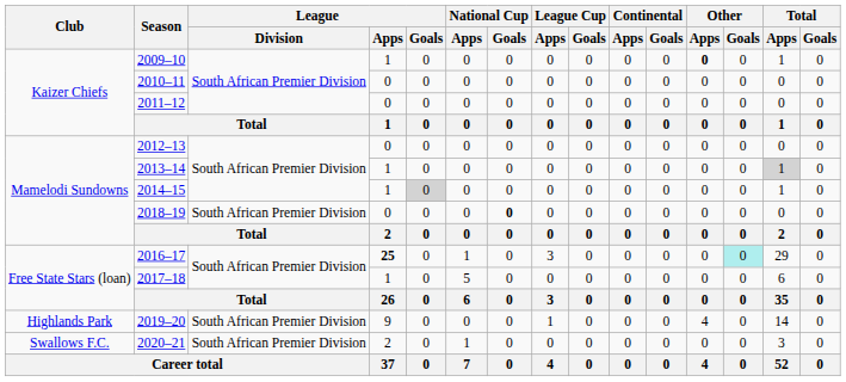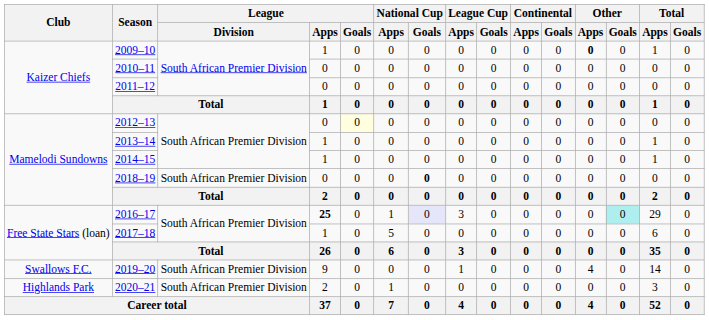 <table class="wikitable" style="text-align:center">
 <tr>
 <th rowspan="2">Club</th>
 <th rowspan="2">Season</th>
 <th colspan="3">League</th>
 <th colspan="2">National Cup</th>
 <th colspan="2">League Cup</th>
 <th colspan="2">Continental</th>
 <th colspan="2">Other</th>
 <th colspan="2">Total</th>
 </tr>
 <tr>
 <th>Division</th>
 <th>Apps</th>
 <th>Goals</th>
 <th>Apps</th>
 <th>Goals</th>
 <th>Apps</th>
 <th>Goals</th>
 <th>Apps</th>
 <th>Goals</th>
 <th>Apps</th>
 <th>Goals</th>
 <th>Apps</th>
 <th>Goals</th>
 </tr>
 <tr>
 <td rowspan="4"><a href='#'>Kaizer Chiefs</a></td>
 <td><a href='#'>2009–10</a></td>
 <td rowspan="3"><a href='#'>South African Premier Division</a></td>
 <td>1</td>
 <td>0</td>
 <td>0</td>
 <td>0</td>
 <td>0</td>
 <td>0</td>
 <td>0</td>
 <td>0</td>
 <td><strong>0</strong></td>
 <td>0</td>
 <td>1</td>
 <td>0</td>
 </tr>
 <tr>
 <td><a href='#'>2010–11</a></td>
 <td>0</td>
 <td>0</td>
 <td>0</td>
 <td>0</td>
 <td>0</td>
 <td>0</td>
 <td>0</td>
 <td>0</td>
 <td>0</td>
 <td>0</td>
 <td>0</td>
 <td>0</td>
 </tr>
 <tr>
 <td><a href='#'>2011–12</a></td>
 <td>0</td>
 <td>0</td>
 <td>0</td>
 <td>0</td>
 <td>0</td>
 <td>0</td>
 <td>0</td>
 <td>0</td>
 <td>0</td>
 <td>0</td>
 <td>0</td>
 <td>0</td>
 </tr>
 <tr>
 <th colspan="2">Total</th>
 <th>1</th>
 <th>0</th>
 <th>0</th>
 <th>0</th>
 <th>0</th>
 <th>0</th>
 <th>0</th>
 <th>0</th>
 <th>0</th>
 <th>0</th>
 <th>1</th>
 <th>0</th>
 </tr>
 <tr>
 <td rowspan="5"><a href='#'>Mamelodi Sundowns</a></td>
 <td><a href='#'>2012–13</a></td>
 <td rowspan="3">South African Premier Division</td>
 <td>0</td>
-<td>0</td>
+<td style="background: lightyellow;">0</td>
 <td>0</td>
 <td>0</td>
 <td>0</td>
 <td>0</td>
 <td>0</td>
 <td>0</td>
 <td>0</td>
 <td>0</td>
 <td>0</td>
 <td>0</td>
 </tr>
 <tr>
 <td><a href='#'>2013–14</a></td>
 <td>1</td>
 <td>0</td>
 <td>0</td>
 <td>0</td>
 <td>0</td>
 <td>0</td>
 <td>0</td>
 <td>0</td>
 <td>0</td>
 <td>0</td>
-<td style="background: lightgrey;">1</td>
+<td>1</td>
 <td>0</td>
 </tr>
 <tr>
 <td><a href='#'>2014–15</a></td>
 <td>1</td>
-<td style="background: lightgrey;">0</td>
+<td>0</td>
 <td>0</td>
 <td>0</td>
 <td>0</td>
 <td>0</td>
 <td>0</td>
 <td>0</td>
 <td>0</td>
 <td>0</td>
 <td>1</td>
 <td>0</td>
 </tr>
 <tr>
 <td><a href='#'>2018–19</a></td>
 <td>South African Premier Division</td>
 <td>0</td>
 <td>0</td>
 <td>0</td>
 <td><strong>0</strong></td>
 <td>0</td>
 <td>0</td>
 <td>0</td>
 <td>0</td>
 <td>0</td>
 <td>0</td>
 <td>0</td>
 <td>0</td>
 </tr>
 <tr>
 <th colspan="2">Total</th>
 <th>2</th>
 <th>0</th>
 <th>0</th>
 <th>0</th>
 <th>0</th>
 <th>0</th>
 <th>0</th>
 <th>0</th>
 <th>0</th>
 <th>0</th>
 <th>2</th>
 <th>0</th>
 </tr>
 <tr>
 <td rowspan="3"><a href='#'>Free State Stars</a> (loan)</td>
 <td><a href='#'>2016–17</a></td>
 <td rowspan="2">South African Premier Division</td>
 <td><strong>25</strong></td>
 <td>0</td>
 <td>1</td>
-<td>0</td>
+<td style="background: lavender;">0</td>
 <td>3</td>
 <td>0</td>
 <td>0</td>
 <td>0</td>
 <td>0</td>
 <td style="background: paleturquoise;">0</td>
 <td>29</td>
 <td>0</td>
 </tr>
 <tr>
 <td><a href='#'>2017–18</a></td>
 <td>1</td>
 <td>0</td>
 <td>5</td>
 <td>0</td>
 <td>0</td>
 <td>0</td>
 <td>0</td>
 <td>0</td>
 <td>0</td>
 <td>0</td>
 <td>6</td>
 <td>0</td>
 </tr>
 <tr>
 <th colspan="2">Total</th>
 <th>26</th>
 <th>0</th>
 <th>6</th>
 <th>0</th>
 <th>3</th>
 <th>0</th>
 <th>0</th>
 <th>0</th>
 <th>0</th>
 <th>0</th>
 <th>35</th>
 <th>0</th>
 </tr>
 <tr>
-<td><a href='#'>Highlands Park</a></td>
+<td><a href='#'>Swallows F.C.</a></td>
 <td><a href='#'>2019–20</a></td>
 <td>South African Premier Division</td>
 <td>9</td>
 <td>0</td>
 <td>0</td>
 <td>0</td>
 <td>1</td>
 <td>0</td>
 <td>0</td>
 <td>0</td>
 <td>4</td>
 <td>0</td>
 <td>14</td>
 <td>0</td>
 </tr>
 <tr>
-<td><a href='#'>Swallows F.C.</a></td>
+<td><a href='#'>Highlands Park</a></td>
 <td><a href='#'>2020–21</a></td>
 <td>South African Premier Division</td>
 <td>2</td>
 <td>0</td>
 <td>1</td>
 <td>0</td>
 <td>0</td>
 <td>0</td>
 <td>0</td>
 <td>0</td>
 <td>0</td>
 <td>0</td>
 <td>3</td>
 <td>0</td>
 </tr>
 <tr>
 <th colspan="3">Career total</th>
 <th>37</th>
 <th>0</th>
 <th>7</th>
 <th>0</th>
 <th>4</th>
 <th>0</th>
 <th>0</th>
 <th>0</th>
 <th>4</th>
 <th>0</th>
 <th>52</th>
 <th>0</th>
 </tr>
 </table>
